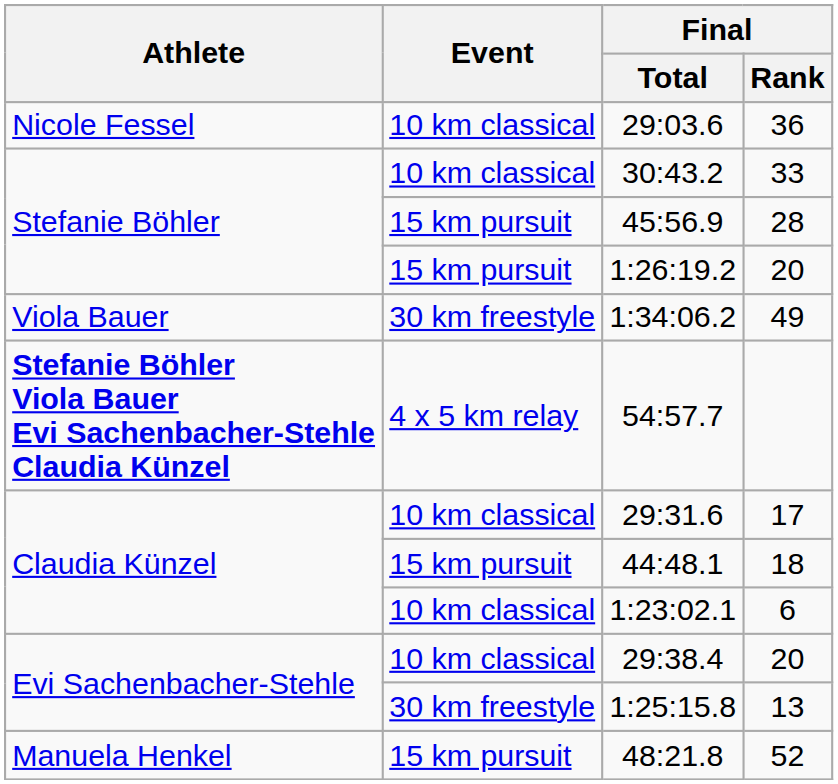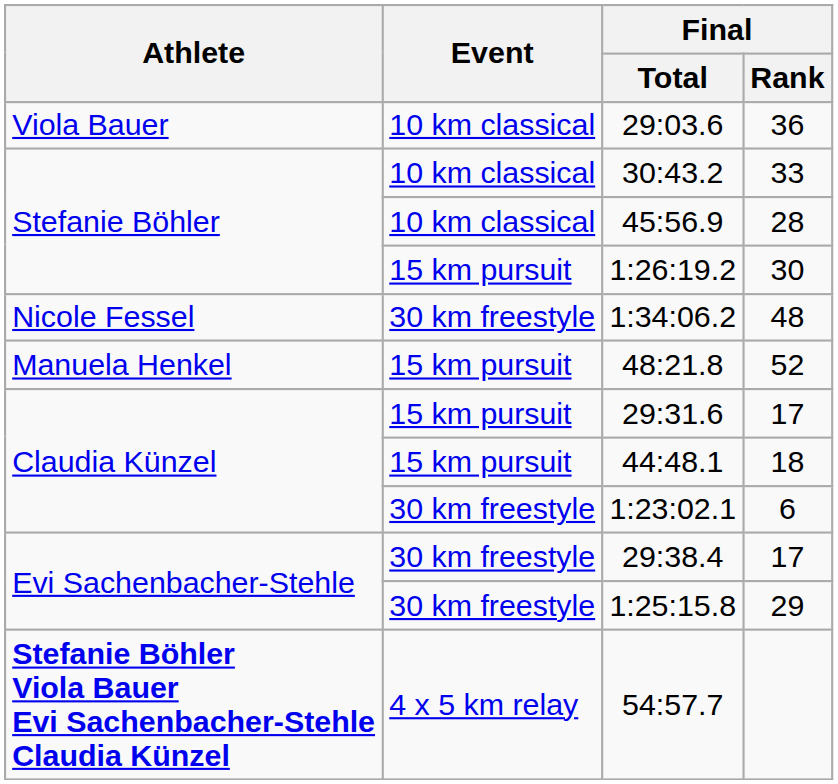 <table class="wikitable" style="font-size:90%">
 <tr>
 <th rowspan="2">Athlete</th>
 <th rowspan="2">Event</th>
 <th colspan="2">Final</th>
 </tr>
 <tr>
 <th>Total</th>
 <th>Rank</th>
 </tr>
 <tr>
-<td><a href='#'>Nicole Fessel</a></td>
+<td><a href='#'>Viola Bauer</a></td>
 <td><a href='#'>10 km classical</a></td>
 <td align="center">29:03.6</td>
 <td align="center">36</td>
 </tr>
 <tr>
 <td rowspan=3><a href='#'>Stefanie Böhler</a></td>
 <td><a href='#'>10 km classical</a></td>
 <td align="center">30:43.2</td>
 <td align="center">33</td>
 </tr>
 <tr>
-<td><a href='#'>15 km pursuit</a></td>
+<td><a href='#'>10 km classical</a></td>
 <td align="center">45:56.9</td>
 <td align="center">28</td>
 </tr>
 <tr>
 <td><a href='#'>15 km pursuit</a></td>
 <td align="center">1:26:19.2</td>
-<td align="center">20</td>
+<td align="center">30</td>
 </tr>
 <tr>
-<td><a href='#'>Viola Bauer</a></td>
+<td><a href='#'>Nicole Fessel</a></td>
 <td><a href='#'>30 km freestyle</a></td>
 <td align="center">1:34:06.2</td>
-<td align="center">49</td>
+<td align="center">48</td>
 </tr>
 <tr>
-<td><strong><a href='#'>Stefanie Böhler</a><br><a href='#'>Viola Bauer</a><br><a href='#'>Evi Sachenbacher-Stehle</a><br><a href='#'>Claudia Künzel</a></strong></td>
-<td><a href='#'>4 x 5 km relay</a></td>
-<td align="center">54:57.7</td>
-<td align="center"></td>
+<td><a href='#'>Manuela Henkel</a></td>
+<td><a href='#'>15 km pursuit</a></td>
+<td align="center">48:21.8</td>
+<td align="center">52</td>
 </tr>
 <tr>
 <td rowspan=3><a href='#'>Claudia Künzel</a></td>
-<td><a href='#'>10 km classical</a></td>
+<td><a href='#'>15 km pursuit</a></td>
 <td align="center">29:31.6</td>
 <td align="center">17</td>
 </tr>
 <tr>
 <td><a href='#'>15 km pursuit</a></td>
 <td align="center">44:48.1</td>
 <td align="center">18</td>
 </tr>
 <tr>
-<td><a href='#'>10 km classical</a></td>
+<td><a href='#'>30 km freestyle</a></td>
 <td align="center">1:23:02.1</td>
 <td align="center">6</td>
 </tr>
 <tr>
 <td rowspan=2><a href='#'>Evi Sachenbacher-Stehle</a></td>
-<td><a href='#'>10 km classical</a></td>
+<td><a href='#'>30 km freestyle</a></td>
 <td align="center">29:38.4</td>
-<td align="center">20</td>
+<td align="center">17</td>
 </tr>
 <tr>
 <td><a href='#'>30 km freestyle</a></td>
 <td align="center">1:25:15.8</td>
-<td align="center">13</td>
+<td align="center">29</td>
 </tr>
 <tr>
-<td><a href='#'>Manuela Henkel</a></td>
-<td><a href='#'>15 km pursuit</a></td>
-<td align="center">48:21.8</td>
-<td align="center">52</td>
+<td><strong><a href='#'>Stefanie Böhler</a><br><a href='#'>Viola Bauer</a><br><a href='#'>Evi Sachenbacher-Stehle</a><br><a href='#'>Claudia Künzel</a></strong></td>
+<td><a href='#'>4 x 5 km relay</a></td>
+<td align="center">54:57.7</td>
+<td align="center"></td>
 </tr>
 </table>
